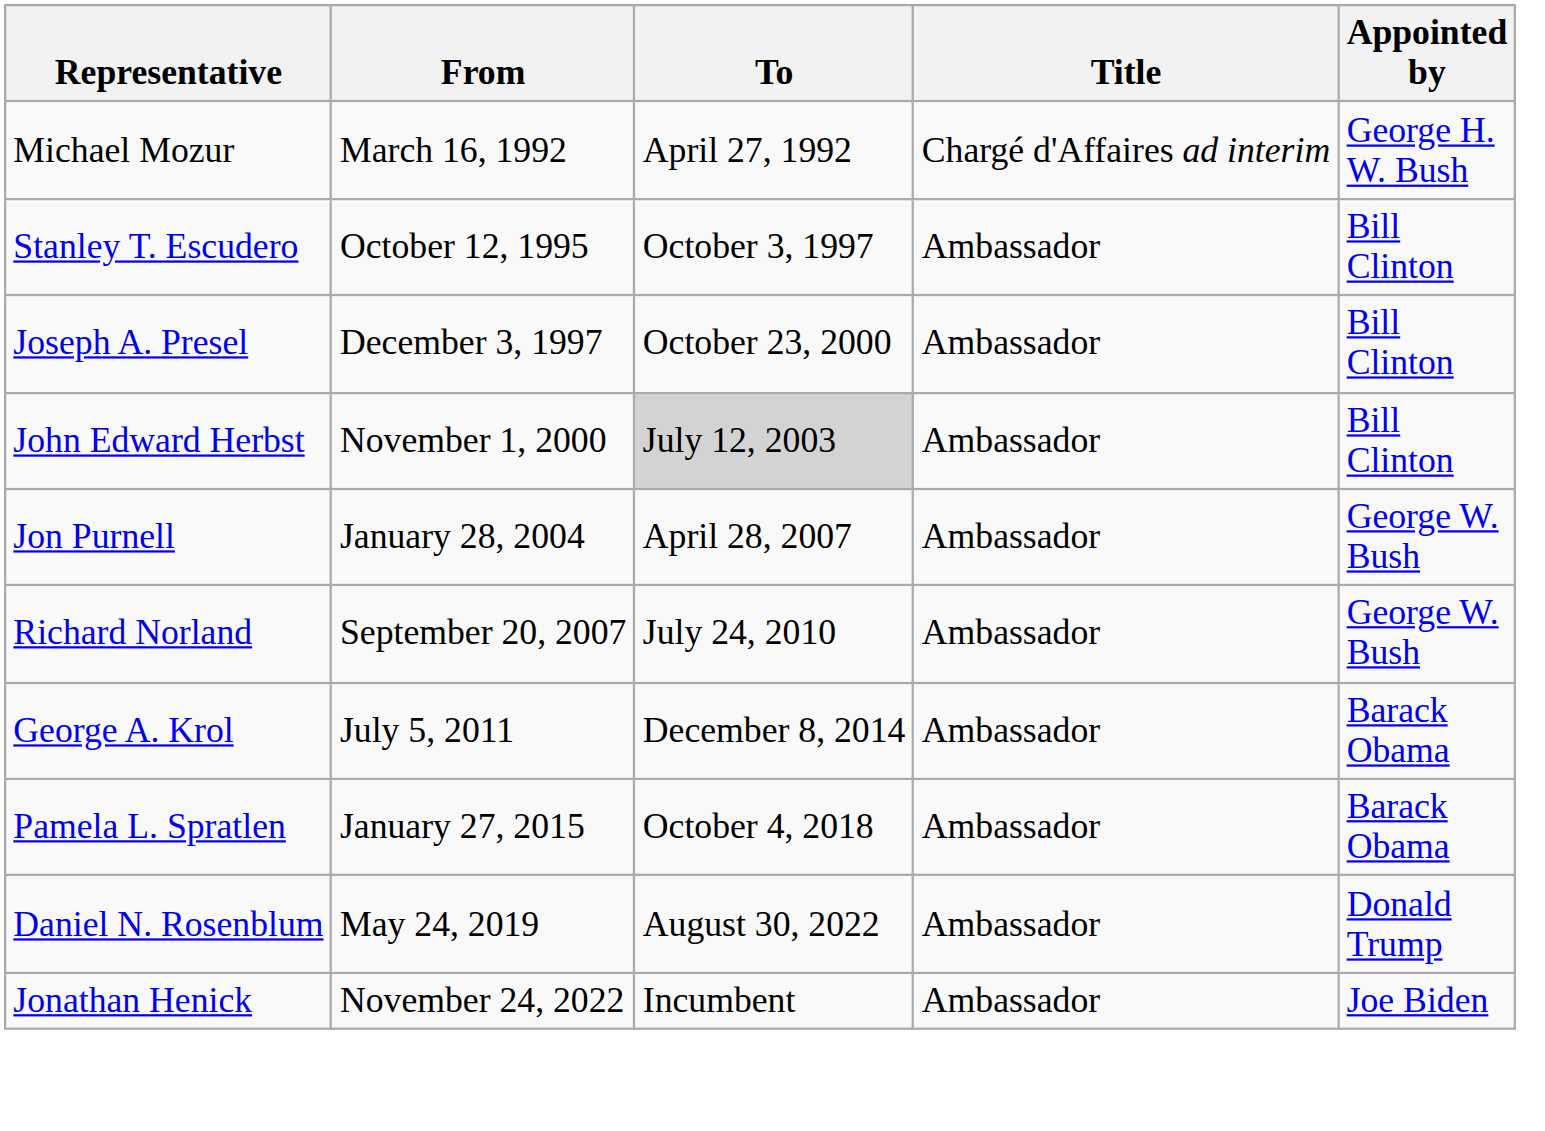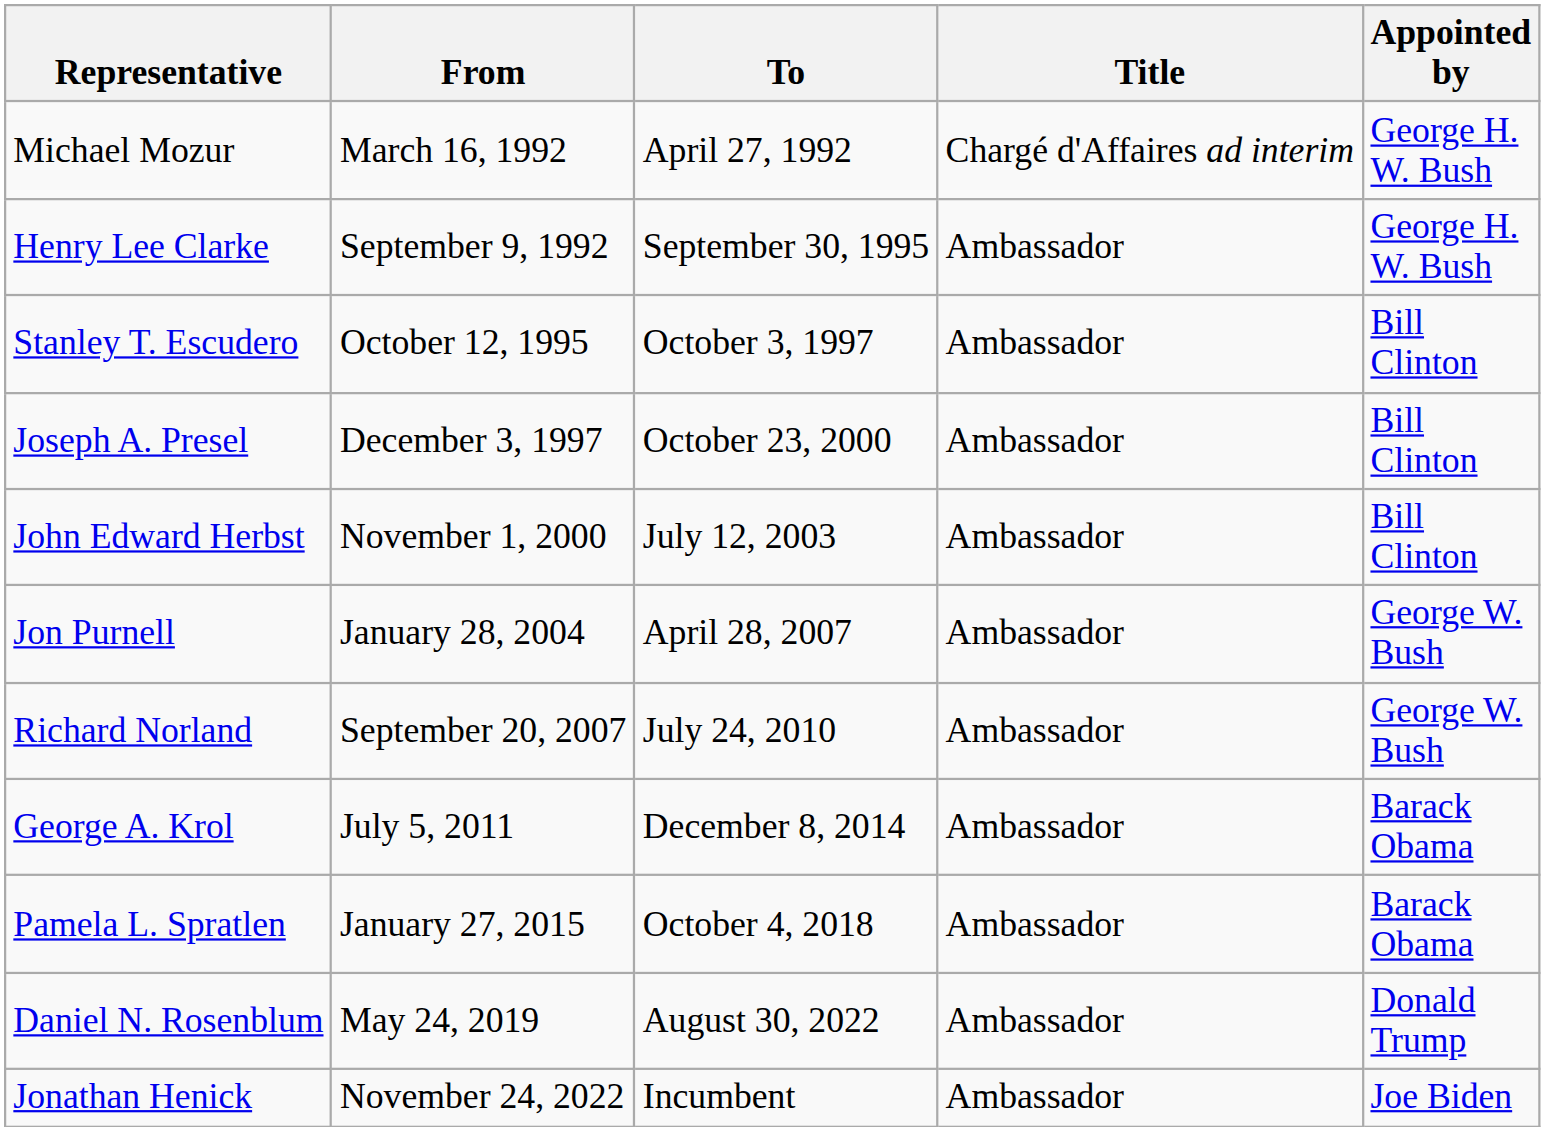 <table class=wikitable>
 <tr>
 <th align=center valign=bottom>Representative</th>
 <th valign=bottom>From</th>
 <th valign=bottom>To</th>
 <th valign=bottom>Title</th>
 <th font-size="x-small" valign=bottom align=center width=40>Appointed by</th>
 </tr>
 <tr>
 <td>Michael Mozur</td>
 <td>March 16, 1992</td>
 <td>April 27, 1992</td>
 <td>Chargé d'Affaires <em>ad interim</em></td>
+<td><a href='#'>George H. W. Bush</a></td>
+</tr>
+<tr>
+<td><a href='#'>Henry Lee Clarke</a></td>
+<td>September 9, 1992</td>
+<td>September 30, 1995</td>
+<td>Ambassador</td>
 <td><a href='#'>George H. W. Bush</a></td>
 </tr>
 <tr>
 <td><a href='#'>Stanley T. Escudero</a></td>
 <td>October 12, 1995</td>
 <td>October 3, 1997</td>
 <td>Ambassador</td>
 <td><a href='#'>Bill Clinton</a></td>
 </tr>
 <tr>
 <td><a href='#'>Joseph A. Presel</a></td>
 <td>December 3, 1997</td>
 <td>October 23, 2000</td>
 <td>Ambassador</td>
 <td><a href='#'>Bill Clinton</a></td>
 </tr>
 <tr>
 <td><a href='#'>John Edward Herbst</a></td>
 <td>November 1, 2000</td>
-<td style="background: lightgrey;">July 12, 2003</td>
+<td>July 12, 2003</td>
 <td>Ambassador</td>
 <td><a href='#'>Bill Clinton</a></td>
 </tr>
 <tr>
 <td><a href='#'>Jon Purnell</a></td>
 <td>January 28, 2004</td>
 <td>April 28, 2007</td>
 <td>Ambassador</td>
 <td><a href='#'>George W. Bush</a></td>
 </tr>
 <tr>
 <td><a href='#'>Richard Norland</a></td>
 <td>September 20, 2007</td>
 <td>July 24, 2010</td>
 <td>Ambassador</td>
 <td><a href='#'>George W. Bush</a></td>
 </tr>
 <tr>
 <td><a href='#'>George A. Krol</a></td>
 <td>July 5, 2011</td>
 <td>December 8, 2014</td>
 <td>Ambassador</td>
 <td><a href='#'>Barack Obama</a></td>
 </tr>
 <tr>
 <td><a href='#'>Pamela L. Spratlen</a></td>
 <td>January 27, 2015</td>
 <td>October 4, 2018</td>
 <td>Ambassador</td>
 <td><a href='#'>Barack Obama</a></td>
 </tr>
 <tr>
 <td><a href='#'>Daniel N. Rosenblum</a></td>
 <td>May 24, 2019</td>
 <td>August 30, 2022</td>
 <td>Ambassador</td>
 <td><a href='#'>Donald Trump</a></td>
 </tr>
 <tr>
 <td><a href='#'>Jonathan Henick</a></td>
 <td>November 24, 2022</td>
 <td>Incumbent</td>
 <td>Ambassador</td>
 <td><a href='#'>Joe Biden</a></td>
 </tr>
 </table>
